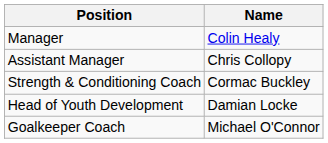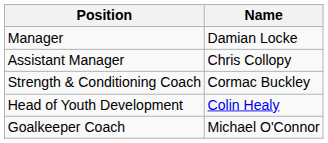 <table class="wikitable">
 <tr>
 <th>Position</th>
 <th>Name</th>
 </tr>
 <tr>
 <td>Manager</td>
-<td><a href='#'>Colin Healy</a></td>
+<td>Damian Locke</td>
 </tr>
 <tr>
 <td>Assistant Manager</td>
 <td>Chris Collopy</td>
 </tr>
 <tr>
 <td>Strength & Conditioning Coach</td>
 <td>Cormac Buckley</td>
 </tr>
 <tr>
 <td>Head of Youth Development</td>
-<td>Damian Locke</td>
+<td><a href='#'>Colin Healy</a></td>
 </tr>
 <tr>
 <td>Goalkeeper Coach</td>
 <td>Michael O'Connor</td>
 </tr>
 </table>
